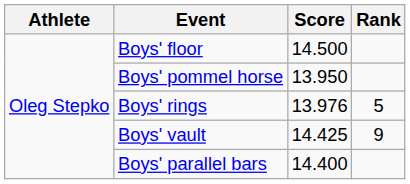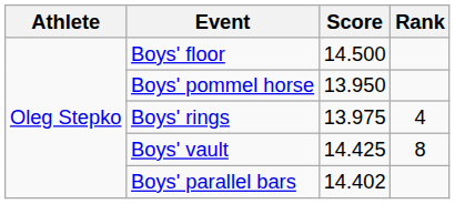 <table class="wikitable" border="1" style="font-size:90%">
 <tr>
 <th>Athlete</th>
 <th>Event</th>
 <th>Score</th>
 <th>Rank</th>
 </tr>
 <tr>
 <td rowspan=5><a href='#'>Oleg Stepko</a></td>
 <td><a href='#'>Boys' floor</a></td>
 <td align=center>14.500</td>
 <td align=center></td>
 </tr>
 <tr>
 <td><a href='#'>Boys' pommel horse</a></td>
 <td align=center>13.950</td>
 <td align=center></td>
 </tr>
 <tr>
 <td><a href='#'>Boys' rings</a></td>
-<td align=center>13.976</td>
-<td align=center>5</td>
+<td align=center>13.975</td>
+<td align=center>4</td>
 </tr>
 <tr>
 <td><a href='#'>Boys' vault</a></td>
 <td align=center>14.425</td>
-<td align=center>9</td>
+<td align=center>8</td>
 </tr>
 <tr>
 <td><a href='#'>Boys' parallel bars</a></td>
-<td align=center>14.400</td>
+<td align=center>14.402</td>
 <td align=center></td>
 </tr>
 </table>
